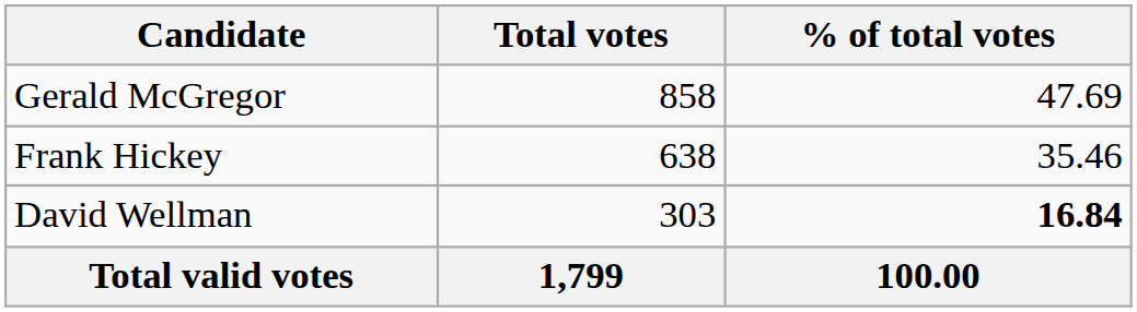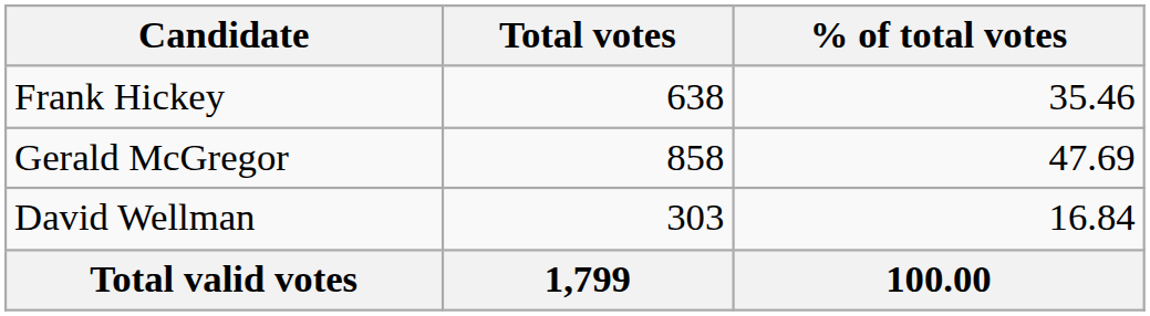 <table style="width:475px;" class="wikitable">
 <tr bgcolor="#EEEEEE">
 <th align="left">Candidate</th>
 <th align="right">Total votes</th>
 <th align="right">% of total votes</th>
 </tr>
 <tr>
+<td align="left">Frank Hickey</td>
+<td align="right">638</td>
+<td align="right">35.46</td>
+</tr>
+<tr>
 <td align="left">Gerald McGregor</td>
 <td align="right">858</td>
 <td align="right">47.69</td>
 </tr>
 <tr>
-<td align="left">Frank Hickey</td>
-<td align="right">638</td>
-<td align="right">35.46</td>
-</tr>
-<tr>
 <td align="left">David Wellman</td>
 <td align="right">303</td>
-<td align="right"><strong>16.84</strong></td>
+<td align="right">16.84</td>
 </tr>
 <tr bgcolor="#EEEEEE">
 <th align="left">Total valid votes</th>
 <th align="right"><strong>1,799</strong></th>
 <th align="right"><strong>100.00</strong></th>
 </tr>
 </table>
